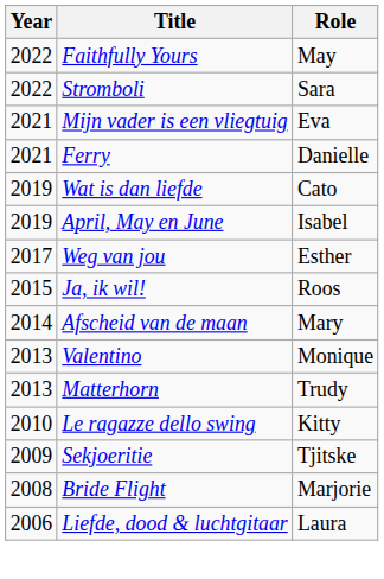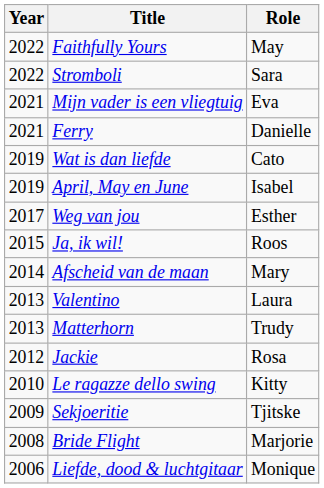 <table class="wikitable">
 <tr>
 <th>Year</th>
 <th>Title</th>
 <th>Role</th>
 </tr>
 <tr>
 <td>2022</td>
 <td><em><a href='#'>Faithfully Yours</a></em></td>
 <td>May</td>
 </tr>
 <tr>
 <td>2022</td>
 <td><em><a href='#'>Stromboli</a></em></td>
 <td>Sara</td>
 </tr>
 <tr>
 <td>2021</td>
 <td><em><a href='#'>Mijn vader is een vliegtuig</a></em></td>
 <td>Eva</td>
 </tr>
 <tr>
 <td>2021</td>
 <td><em><a href='#'>Ferry</a></em></td>
 <td>Danielle</td>
 </tr>
 <tr>
 <td>2019</td>
 <td><em><a href='#'>Wat is dan liefde</a></em></td>
 <td>Cato</td>
 </tr>
 <tr>
 <td>2019</td>
 <td><em><a href='#'>April, May en June</a></em></td>
 <td>Isabel</td>
 </tr>
 <tr>
 <td>2017</td>
 <td><em><a href='#'>Weg van jou</a></em></td>
 <td>Esther</td>
 </tr>
 <tr>
 <td>2015</td>
 <td><em><a href='#'>Ja, ik wil!</a></em></td>
 <td>Roos</td>
 </tr>
 <tr>
 <td>2014</td>
 <td><em><a href='#'>Afscheid van de maan</a></em></td>
 <td>Mary</td>
 </tr>
 <tr>
 <td>2013</td>
 <td><em><a href='#'>Valentino</a></em></td>
-<td>Monique</td>
+<td>Laura</td>
 </tr>
 <tr>
 <td>2013</td>
 <td><em><a href='#'>Matterhorn</a></em></td>
 <td>Trudy</td>
+</tr>
+<tr>
+<td>2012</td>
+<td><em><a href='#'>Jackie</a></em></td>
+<td>Rosa</td>
 </tr>
 <tr>
 <td>2010</td>
 <td><em><a href='#'>Le ragazze dello swing</a></em></td>
 <td>Kitty</td>
 </tr>
 <tr>
 <td>2009</td>
 <td><em><a href='#'>Sekjoeritie</a></em></td>
 <td>Tjitske</td>
 </tr>
 <tr>
 <td>2008</td>
 <td><em><a href='#'>Bride Flight</a></em></td>
 <td>Marjorie</td>
 </tr>
 <tr>
 <td>2006</td>
 <td><em><a href='#'>Liefde, dood & luchtgitaar</a></em></td>
-<td>Laura</td>
+<td>Monique</td>
 </tr>
 </table>
